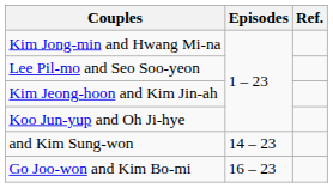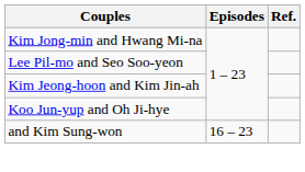 <table class="wikitable">
 <tr>
 <th>Couples</th>
 <th>Episodes</th>
 <th>Ref.</th>
 </tr>
 <tr>
 <td><a href='#'>Kim Jong-min</a> and Hwang Mi-na</td>
 <td rowspan=4>1 – 23</td>
 <td></td>
 </tr>
 <tr>
 <td><a href='#'>Lee Pil-mo</a> and Seo Soo-yeon</td>
 <td></td>
 </tr>
 <tr>
 <td><a href='#'>Kim Jeong-hoon</a> and Kim Jin-ah</td>
 <td></td>
 </tr>
 <tr>
 <td><a href='#'>Koo Jun-yup</a> and Oh Ji-hye</td>
 <td></td>
 </tr>
 <tr>
 <td> and Kim Sung-won</td>
-<td>14 – 23</td>
-<td></td>
-</tr>
-<tr>
-<td><a href='#'>Go Joo-won</a> and Kim Bo-mi</td>
 <td>16 – 23</td>
 <td></td>
 </tr>
 </table>
